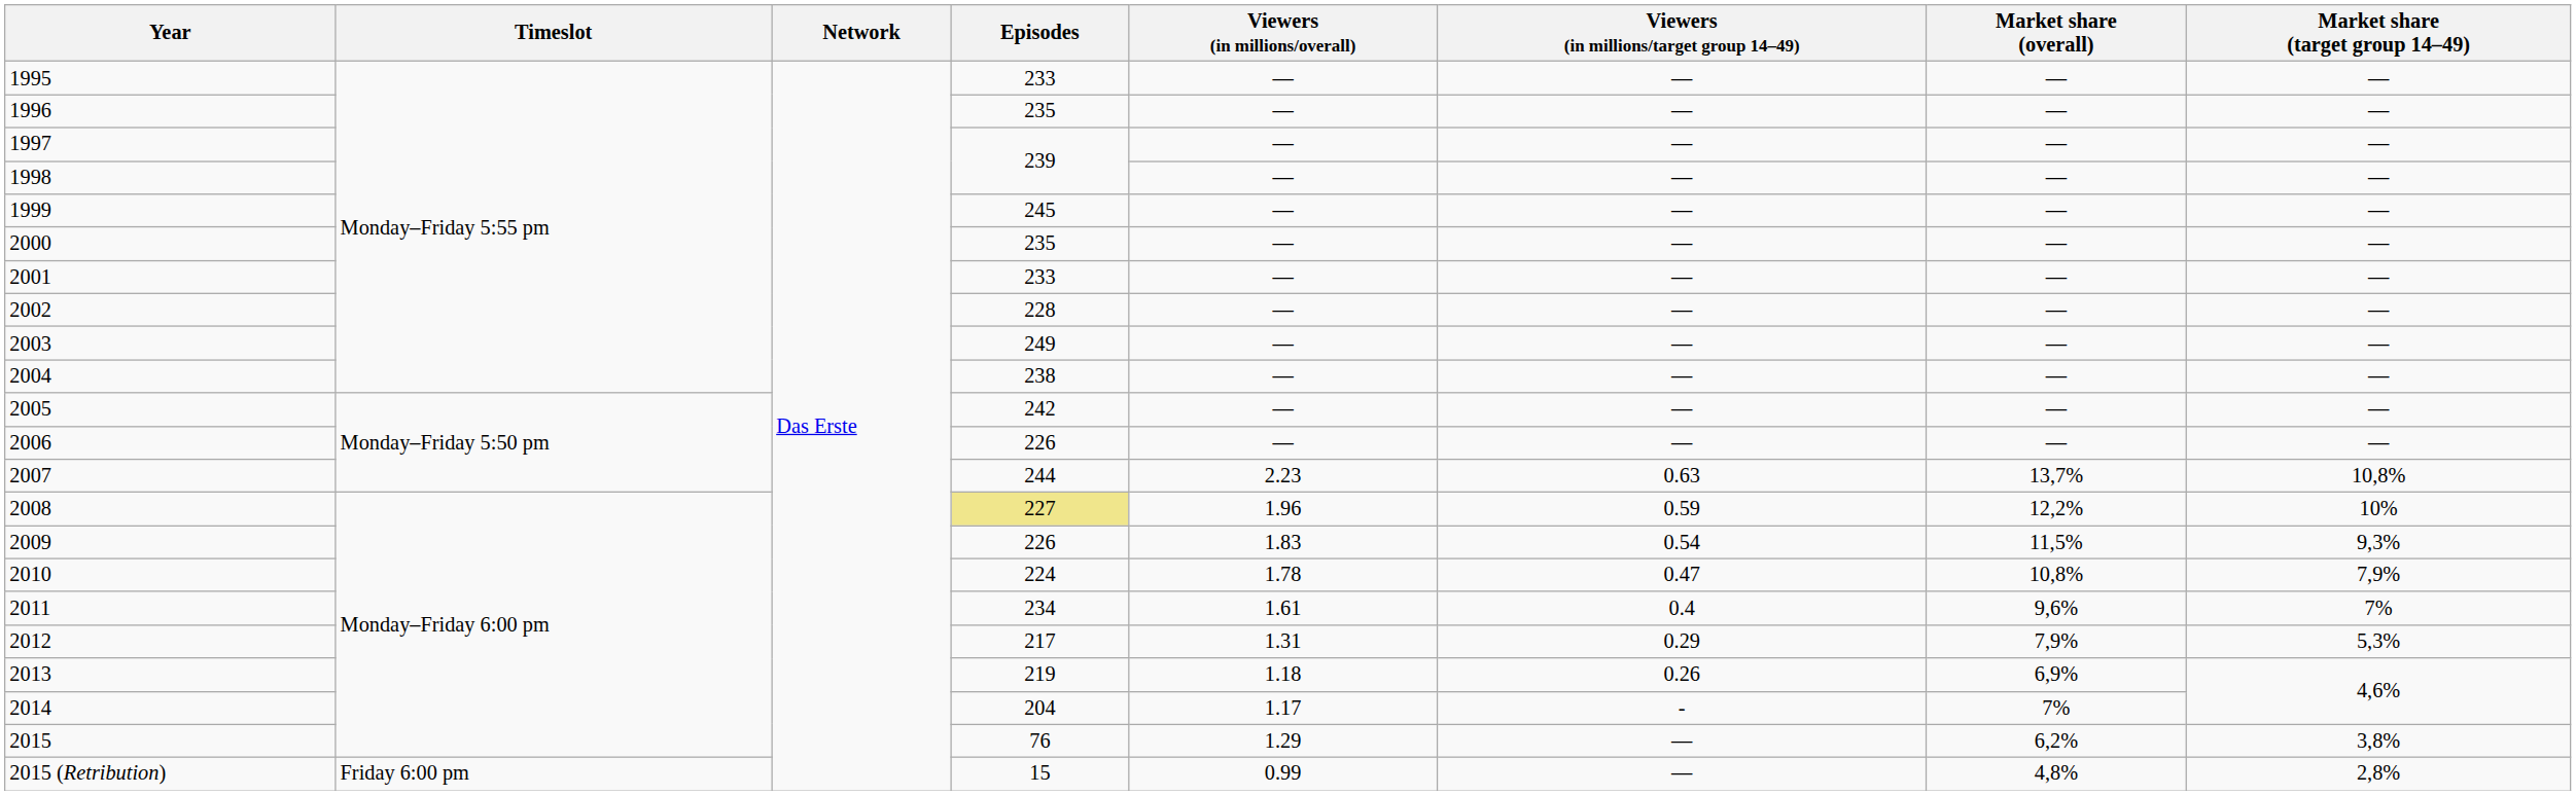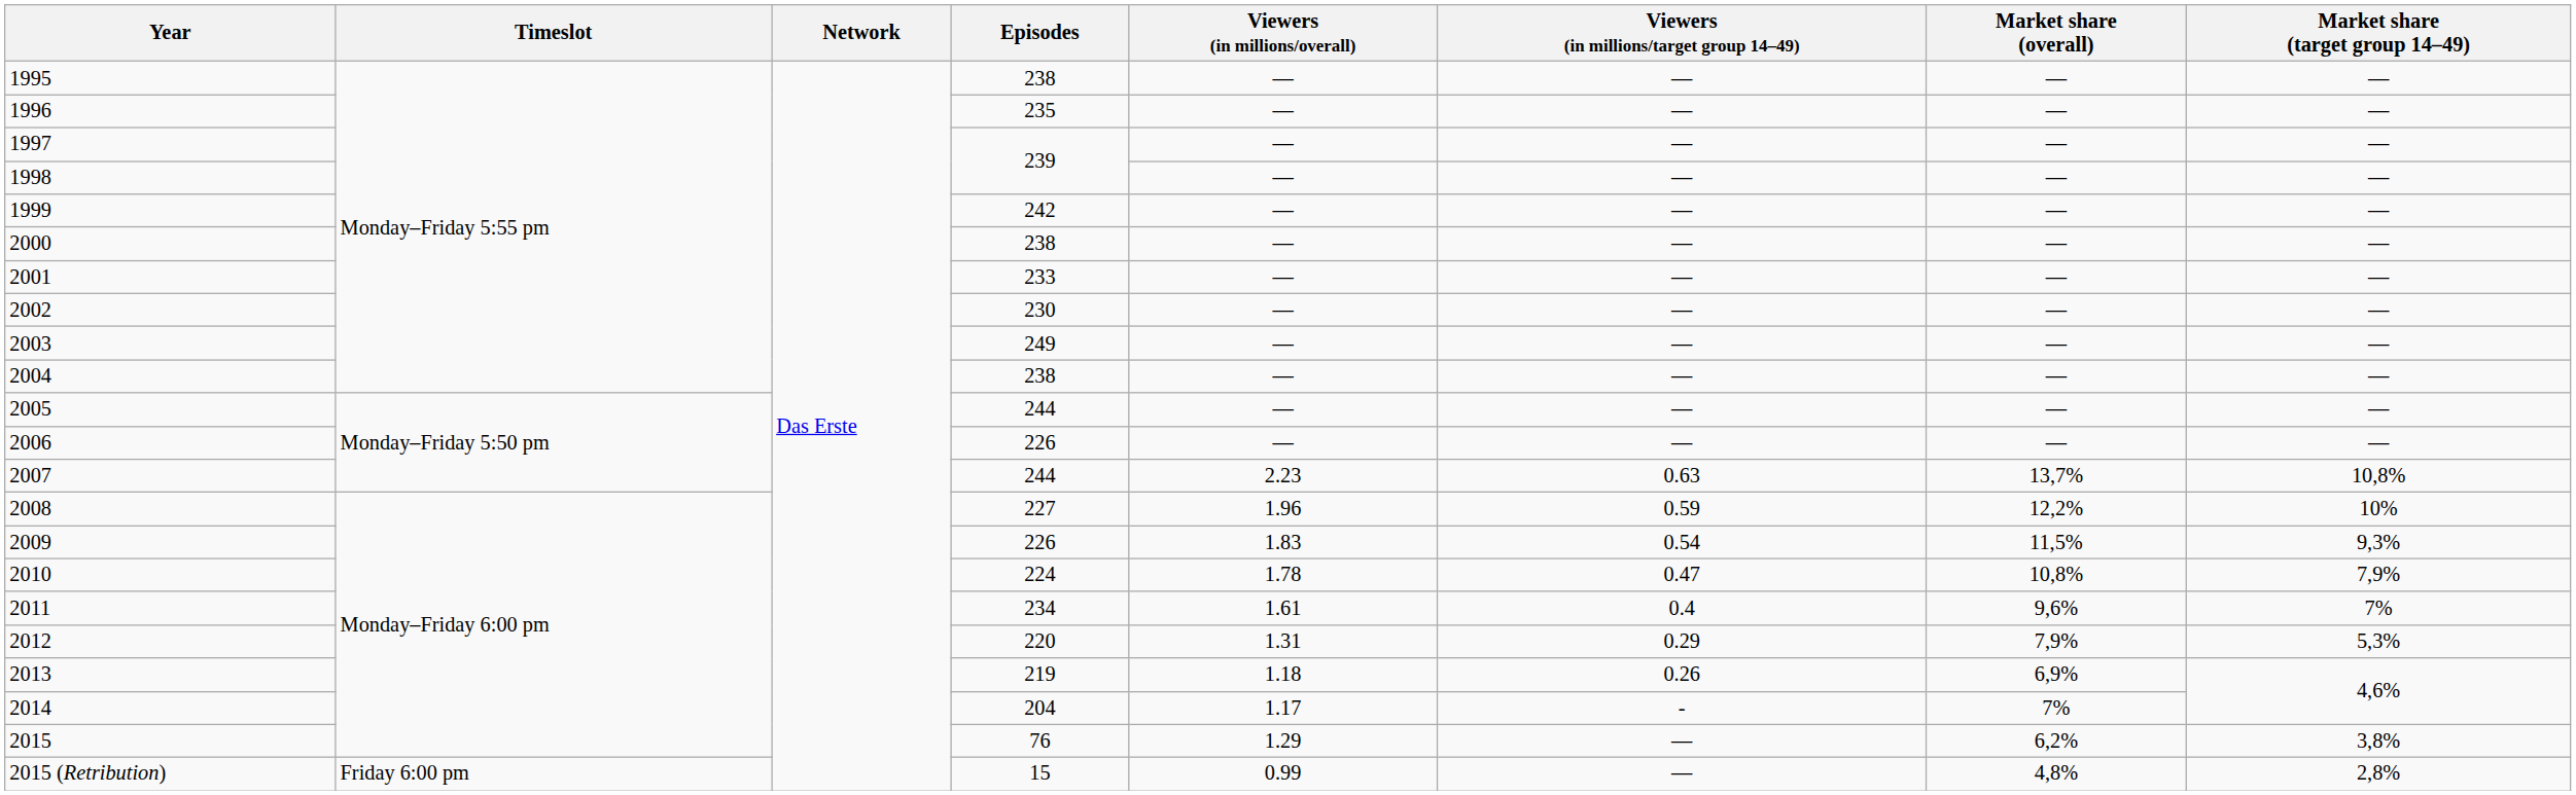 <table class="wikitable sortable" width=99% |>
 <tr>
 <th>Year</th>
 <th class="unsortable">Timeslot</th>
 <th class="unsortable">Network</th>
 <th>Episodes</th>
 <th>Viewers<br><small>(in millions/overall)</small></th>
 <th>Viewers<br><small>(in millions/target group 14–49)</small></th>
 <th>Market share<br>(overall)</th>
 <th>Market share<br>(target group 14–49)</th>
 </tr>
 <tr>
 <td>1995</td>
 <td rowspan="10">Monday–Friday 5:55 pm</td>
 <td rowspan="22"><a href='#'>Das Erste</a></td>
-<td style="text-align:center">233</td>
+<td style="text-align:center">238</td>
 <td style="text-align:center">—</td>
 <td style="text-align:center">—</td>
 <td style="text-align:center">—</td>
 <td style="text-align:center">—</td>
 </tr>
 <tr>
 <td>1996</td>
 <td style="text-align:center">235</td>
 <td style="text-align:center">—</td>
 <td style="text-align:center">—</td>
 <td style="text-align:center">—</td>
 <td style="text-align:center">—</td>
 </tr>
 <tr>
 <td>1997</td>
 <td rowspan="2" style="text-align:center">239</td>
 <td style="text-align:center">—</td>
 <td style="text-align:center">—</td>
 <td style="text-align:center">—</td>
 <td style="text-align:center">—</td>
 </tr>
 <tr>
 <td>1998</td>
 <td style="text-align:center">—</td>
 <td style="text-align:center">—</td>
 <td style="text-align:center">—</td>
 <td style="text-align:center">—</td>
 </tr>
 <tr>
 <td>1999</td>
-<td style="text-align:center">245</td>
+<td style="text-align:center">242</td>
 <td style="text-align:center">—</td>
 <td style="text-align:center">—</td>
 <td style="text-align:center">—</td>
 <td style="text-align:center">—</td>
 </tr>
 <tr>
 <td>2000</td>
-<td style="text-align:center">235</td>
+<td style="text-align:center">238</td>
 <td style="text-align:center">—</td>
 <td style="text-align:center">—</td>
 <td style="text-align:center">—</td>
 <td style="text-align:center">—</td>
 </tr>
 <tr>
 <td>2001</td>
 <td style="text-align:center">233</td>
 <td style="text-align:center">—</td>
 <td style="text-align:center">—</td>
 <td style="text-align:center">—</td>
 <td style="text-align:center">—</td>
 </tr>
 <tr>
 <td>2002</td>
-<td style="text-align:center">228</td>
+<td style="text-align:center">230</td>
 <td style="text-align:center">—</td>
 <td style="text-align:center">—</td>
 <td style="text-align:center">—</td>
 <td style="text-align:center">—</td>
 </tr>
 <tr>
 <td>2003</td>
 <td style="text-align:center">249</td>
 <td style="text-align:center">—</td>
 <td style="text-align:center">—</td>
 <td style="text-align:center">—</td>
 <td style="text-align:center">—</td>
 </tr>
 <tr>
 <td>2004</td>
 <td style="text-align:center">238</td>
 <td style="text-align:center">—</td>
 <td style="text-align:center">—</td>
 <td style="text-align:center">—</td>
 <td style="text-align:center">—</td>
 </tr>
 <tr>
 <td>2005</td>
 <td rowspan="3">Monday–Friday 5:50 pm</td>
-<td style="text-align:center">242</td>
+<td style="text-align:center">244</td>
 <td style="text-align:center">—</td>
 <td style="text-align:center">—</td>
 <td style="text-align:center">—</td>
 <td style="text-align:center">—</td>
 </tr>
 <tr>
 <td>2006</td>
 <td style="text-align:center">226</td>
 <td style="text-align:center">—</td>
 <td style="text-align:center">—</td>
 <td style="text-align:center">—</td>
 <td style="text-align:center">—</td>
 </tr>
 <tr>
 <td>2007</td>
 <td style="text-align:center">244</td>
 <td style="text-align:center">2.23</td>
 <td style="text-align:center">0.63</td>
 <td style="text-align:center">13,7%</td>
 <td style="text-align:center">10,8%</td>
 </tr>
 <tr>
 <td>2008</td>
 <td rowspan="8">Monday–Friday 6:00 pm</td>
-<td style="background: khaki; text-align:center">227</td>
+<td style="text-align:center">227</td>
 <td style="text-align:center">1.96</td>
 <td style="text-align:center">0.59</td>
 <td style="text-align:center">12,2%</td>
 <td style="text-align:center">10%</td>
 </tr>
 <tr>
 <td>2009</td>
 <td style="text-align:center">226</td>
 <td style="text-align:center">1.83</td>
 <td style="text-align:center">0.54</td>
 <td style="text-align:center">11,5%</td>
 <td style="text-align:center">9,3%</td>
 </tr>
 <tr>
 <td>2010</td>
 <td style="text-align:center">224</td>
 <td style="text-align:center">1.78</td>
 <td style="text-align:center">0.47</td>
 <td style="text-align:center">10,8%</td>
 <td style="text-align:center">7,9%</td>
 </tr>
 <tr>
 <td>2011</td>
 <td style="text-align:center">234</td>
 <td style="text-align:center">1.61</td>
 <td style="text-align:center">0.4</td>
 <td style="text-align:center">9,6%</td>
 <td style="text-align:center">7%</td>
 </tr>
 <tr>
 <td>2012</td>
-<td style="text-align:center">217</td>
+<td style="text-align:center">220</td>
 <td style="text-align:center">1.31</td>
 <td style="text-align:center">0.29</td>
 <td style="text-align:center">7,9%</td>
 <td style="text-align:center">5,3%</td>
 </tr>
 <tr>
 <td>2013</td>
 <td style="text-align:center">219</td>
 <td style="text-align:center">1.18</td>
 <td style="text-align:center">0.26</td>
 <td style="text-align:center">6,9%</td>
 <td rowspan="2" style="text-align:center">4,6%</td>
 </tr>
 <tr>
 <td>2014</td>
 <td style="text-align:center">204</td>
 <td style="text-align:center">1.17</td>
 <td style="text-align:center">-</td>
 <td style="text-align:center">7%</td>
 </tr>
 <tr>
 <td>2015</td>
 <td style="text-align:center">76</td>
 <td style="text-align:center">1.29</td>
 <td style="text-align:center">—</td>
 <td style="text-align:center">6,2%</td>
 <td style="text-align:center">3,8%</td>
 </tr>
 <tr>
 <td>2015 (<em>Retribution</em>)</td>
 <td>Friday 6:00 pm</td>
 <td style="text-align:center">15</td>
 <td style="text-align:center">0.99</td>
 <td style="text-align:center">—</td>
 <td style="text-align:center">4,8%</td>
 <td style="text-align:center">2,8%</td>
 </tr>
 </table>
